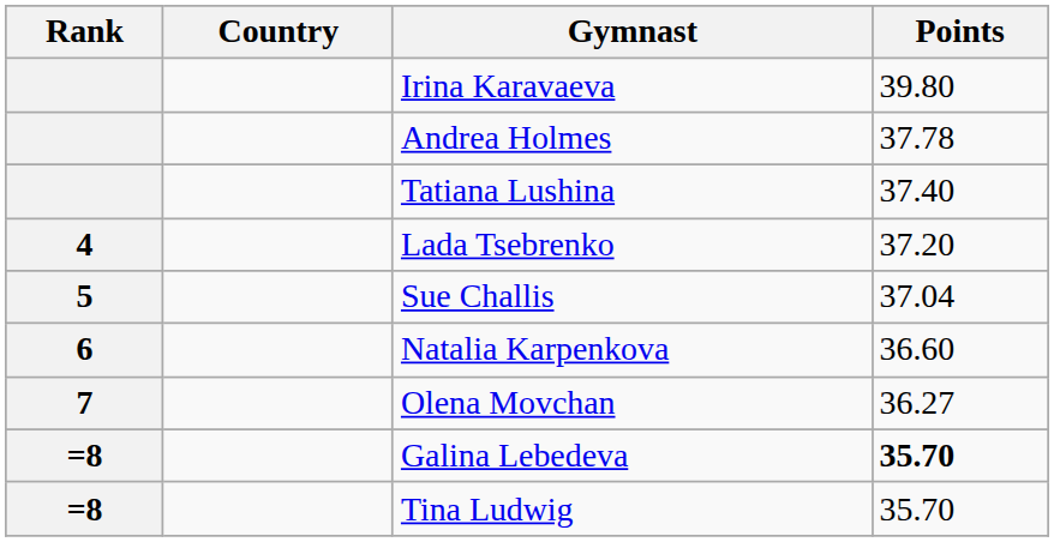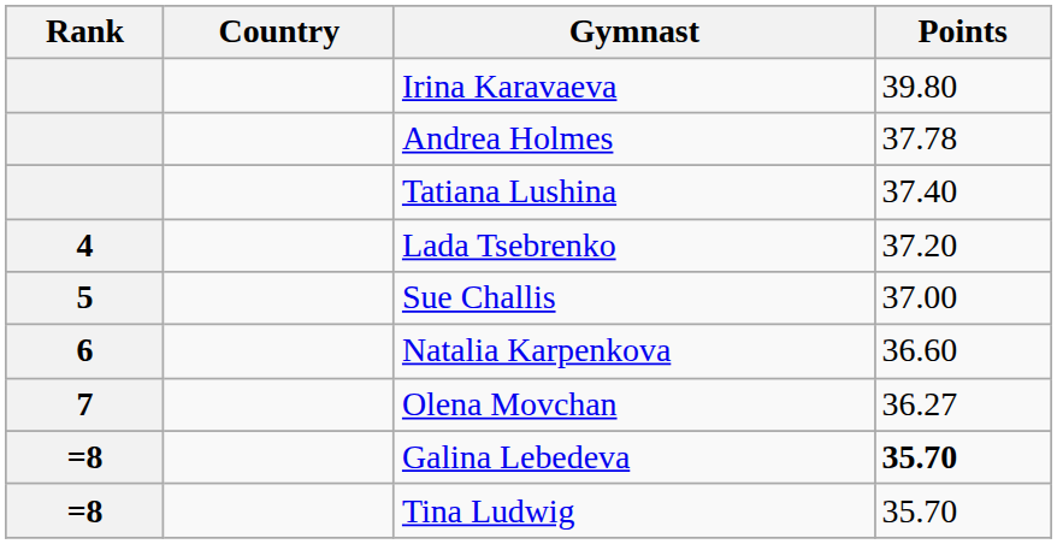 <table class="wikitable" width=500>
 <tr bgcolor="#efefef">
 <th>Rank</th>
 <th>Country</th>
 <th>Gymnast</th>
 <th>Points</th>
 </tr>
 <tr>
 <th></th>
 <td></td>
 <td><a href='#'>Irina Karavaeva</a></td>
 <td>39.80</td>
 </tr>
 <tr>
 <th></th>
 <td></td>
 <td><a href='#'>Andrea Holmes</a></td>
 <td>37.78</td>
 </tr>
 <tr>
 <th></th>
 <td></td>
 <td><a href='#'>Tatiana Lushina</a></td>
 <td>37.40</td>
 </tr>
 <tr>
 <th>4</th>
 <td></td>
 <td><a href='#'>Lada Tsebrenko</a></td>
 <td>37.20</td>
 </tr>
 <tr>
 <th>5</th>
 <td></td>
 <td><a href='#'>Sue Challis</a></td>
-<td>37.04</td>
+<td>37.00</td>
 </tr>
 <tr>
 <th>6</th>
 <td></td>
 <td><a href='#'>Natalia Karpenkova</a></td>
 <td>36.60</td>
 </tr>
 <tr>
 <th>7</th>
 <td></td>
 <td><a href='#'>Olena Movchan</a></td>
 <td>36.27</td>
 </tr>
 <tr>
 <th>=8</th>
 <td></td>
 <td><a href='#'>Galina Lebedeva</a></td>
 <td><strong>35.70</strong></td>
 </tr>
 <tr>
 <th>=8</th>
 <td></td>
 <td><a href='#'>Tina Ludwig</a></td>
 <td>35.70</td>
 </tr>
 </table>
